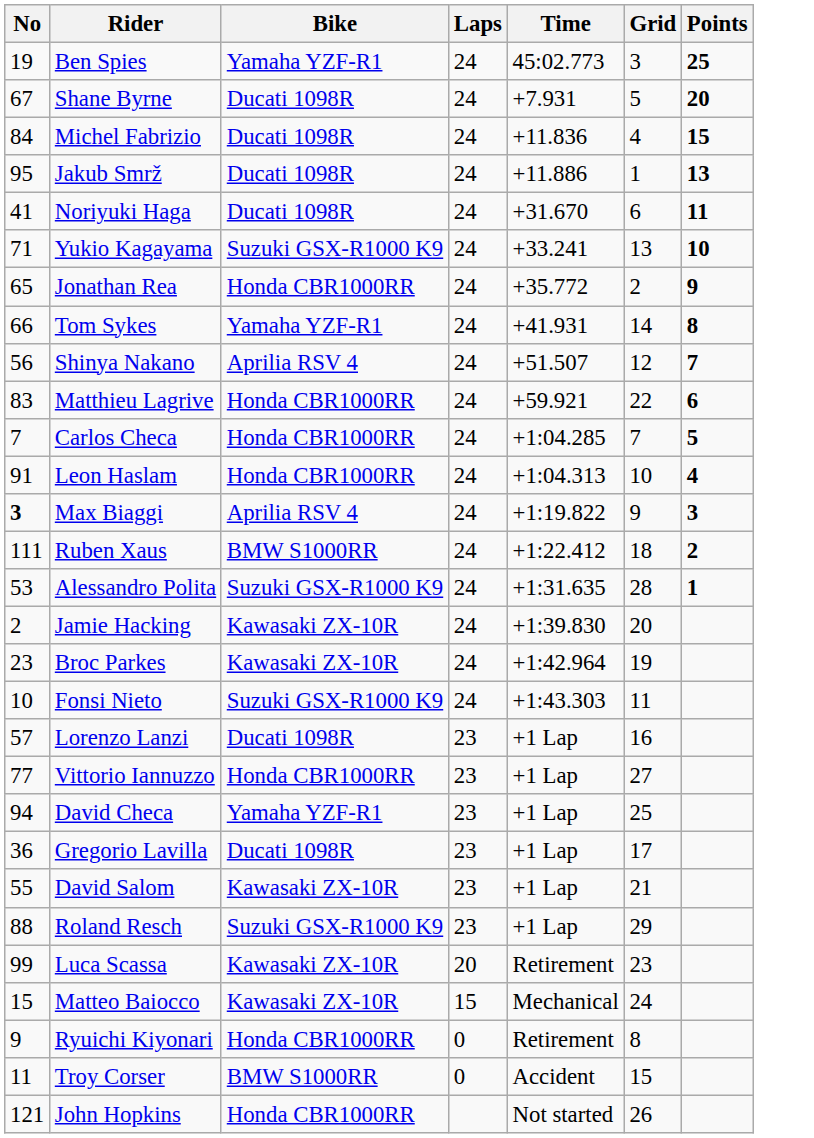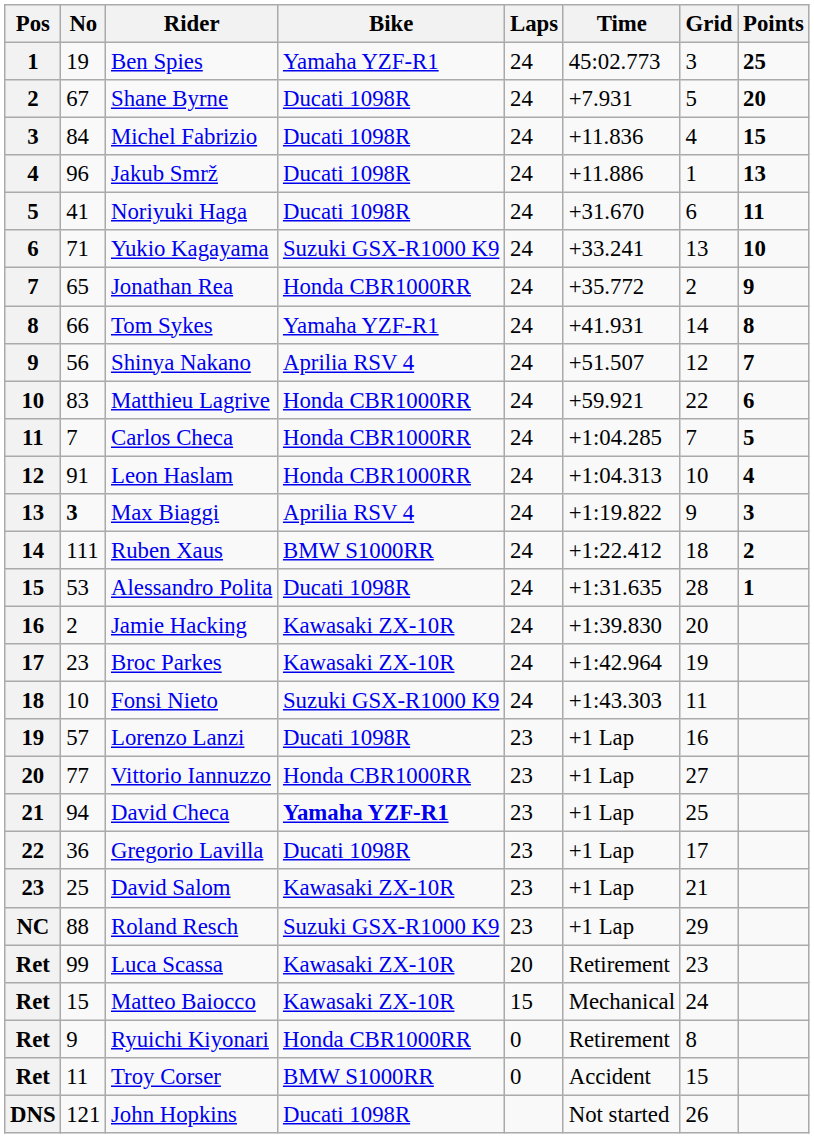 <table class="wikitable" style="font-size: 95%;">
 <tr>
+<th>Pos</th>
 <th>No</th>
 <th>Rider</th>
 <th>Bike</th>
 <th>Laps</th>
 <th>Time</th>
 <th>Grid</th>
 <th>Points</th>
 </tr>
 <tr>
+<th>1</th>
 <td>19</td>
 <td> <a href='#'>Ben Spies</a></td>
 <td><a href='#'>Yamaha YZF-R1</a></td>
 <td>24</td>
 <td>45:02.773</td>
 <td>3</td>
 <td><strong>25</strong></td>
 </tr>
 <tr>
+<th>2</th>
 <td>67</td>
 <td> <a href='#'>Shane Byrne</a></td>
 <td><a href='#'>Ducati 1098R</a></td>
 <td>24</td>
 <td>+7.931</td>
 <td>5</td>
 <td><strong>20</strong></td>
 </tr>
 <tr>
+<th>3</th>
 <td>84</td>
 <td> <a href='#'>Michel Fabrizio</a></td>
 <td><a href='#'>Ducati 1098R</a></td>
 <td>24</td>
 <td>+11.836</td>
 <td>4</td>
 <td><strong>15</strong></td>
 </tr>
 <tr>
-<td>95</td>
+<th>4</th>
+<td>96</td>
 <td> <a href='#'>Jakub Smrž</a></td>
 <td><a href='#'>Ducati 1098R</a></td>
 <td>24</td>
 <td>+11.886</td>
 <td>1</td>
 <td><strong>13</strong></td>
 </tr>
 <tr>
+<th>5</th>
 <td>41</td>
 <td> <a href='#'>Noriyuki Haga</a></td>
 <td><a href='#'>Ducati 1098R</a></td>
 <td>24</td>
 <td>+31.670</td>
 <td>6</td>
 <td><strong>11</strong></td>
 </tr>
 <tr>
+<th>6</th>
 <td>71</td>
 <td> <a href='#'>Yukio Kagayama</a></td>
 <td><a href='#'>Suzuki GSX-R1000 K9</a></td>
 <td>24</td>
 <td>+33.241</td>
 <td>13</td>
 <td><strong>10</strong></td>
 </tr>
 <tr>
+<th>7</th>
 <td>65</td>
 <td> <a href='#'>Jonathan Rea</a></td>
 <td><a href='#'>Honda CBR1000RR</a></td>
 <td>24</td>
 <td>+35.772</td>
 <td>2</td>
 <td><strong>9</strong></td>
 </tr>
 <tr>
+<th>8</th>
 <td>66</td>
 <td> <a href='#'>Tom Sykes</a></td>
 <td><a href='#'>Yamaha YZF-R1</a></td>
 <td>24</td>
 <td>+41.931</td>
 <td>14</td>
 <td><strong>8</strong></td>
 </tr>
 <tr>
+<th>9</th>
 <td>56</td>
 <td> <a href='#'>Shinya Nakano</a></td>
 <td><a href='#'>Aprilia RSV 4</a></td>
 <td>24</td>
 <td>+51.507</td>
 <td>12</td>
 <td><strong>7</strong></td>
 </tr>
 <tr>
+<th>10</th>
 <td>83</td>
 <td> <a href='#'>Matthieu Lagrive</a></td>
 <td><a href='#'>Honda CBR1000RR</a></td>
 <td>24</td>
 <td>+59.921</td>
 <td>22</td>
 <td><strong>6</strong></td>
 </tr>
 <tr>
+<th>11</th>
 <td>7</td>
 <td> <a href='#'>Carlos Checa</a></td>
 <td><a href='#'>Honda CBR1000RR</a></td>
 <td>24</td>
 <td>+1:04.285</td>
 <td>7</td>
 <td><strong>5</strong></td>
 </tr>
 <tr>
+<th>12</th>
 <td>91</td>
 <td> <a href='#'>Leon Haslam</a></td>
 <td><a href='#'>Honda CBR1000RR</a></td>
 <td>24</td>
 <td>+1:04.313</td>
 <td>10</td>
 <td><strong>4</strong></td>
 </tr>
 <tr>
+<th>13</th>
 <td><strong>3</strong></td>
 <td> <a href='#'>Max Biaggi</a></td>
 <td><a href='#'>Aprilia RSV 4</a></td>
 <td>24</td>
 <td>+1:19.822</td>
 <td>9</td>
 <td><strong>3</strong></td>
 </tr>
 <tr>
+<th>14</th>
 <td>111</td>
 <td> <a href='#'>Ruben Xaus</a></td>
 <td><a href='#'>BMW S1000RR</a></td>
 <td>24</td>
 <td>+1:22.412</td>
 <td>18</td>
 <td><strong>2</strong></td>
 </tr>
 <tr>
+<th>15</th>
 <td>53</td>
 <td> <a href='#'>Alessandro Polita</a></td>
-<td><a href='#'>Suzuki GSX-R1000 K9</a></td>
+<td><a href='#'>Ducati 1098R</a></td>
 <td>24</td>
 <td>+1:31.635</td>
 <td>28</td>
 <td><strong>1</strong></td>
 </tr>
 <tr>
+<th>16</th>
 <td>2</td>
 <td> <a href='#'>Jamie Hacking</a></td>
 <td><a href='#'>Kawasaki ZX-10R</a></td>
 <td>24</td>
 <td>+1:39.830</td>
 <td>20</td>
 <td></td>
 </tr>
 <tr>
+<th>17</th>
 <td>23</td>
 <td> <a href='#'>Broc Parkes</a></td>
 <td><a href='#'>Kawasaki ZX-10R</a></td>
 <td>24</td>
 <td>+1:42.964</td>
 <td>19</td>
 <td></td>
 </tr>
 <tr>
+<th>18</th>
 <td>10</td>
 <td> <a href='#'>Fonsi Nieto</a></td>
 <td><a href='#'>Suzuki GSX-R1000 K9</a></td>
 <td>24</td>
 <td>+1:43.303</td>
 <td>11</td>
 <td></td>
 </tr>
 <tr>
+<th>19</th>
 <td>57</td>
 <td> <a href='#'>Lorenzo Lanzi</a></td>
 <td><a href='#'>Ducati 1098R</a></td>
 <td>23</td>
 <td>+1 Lap</td>
 <td>16</td>
 <td></td>
 </tr>
 <tr>
+<th>20</th>
 <td>77</td>
 <td> <a href='#'>Vittorio Iannuzzo</a></td>
 <td><a href='#'>Honda CBR1000RR</a></td>
 <td>23</td>
 <td>+1 Lap</td>
 <td>27</td>
 <td></td>
 </tr>
 <tr>
+<th>21</th>
 <td>94</td>
 <td> <a href='#'>David Checa</a></td>
-<td><a href='#'>Yamaha YZF-R1</a></td>
+<td><strong><a href='#'>Yamaha YZF-R1</a></strong></td>
 <td>23</td>
 <td>+1 Lap</td>
 <td>25</td>
 <td></td>
 </tr>
 <tr>
+<th>22</th>
 <td>36</td>
 <td> <a href='#'>Gregorio Lavilla</a></td>
 <td><a href='#'>Ducati 1098R</a></td>
 <td>23</td>
 <td>+1 Lap</td>
 <td>17</td>
 <td></td>
 </tr>
 <tr>
-<td>55</td>
+<th>23</th>
+<td>25</td>
 <td> <a href='#'>David Salom</a></td>
 <td><a href='#'>Kawasaki ZX-10R</a></td>
 <td>23</td>
 <td>+1 Lap</td>
 <td>21</td>
 <td></td>
 </tr>
 <tr>
+<th>NC</th>
 <td>88</td>
 <td> <a href='#'>Roland Resch</a></td>
 <td><a href='#'>Suzuki GSX-R1000 K9</a></td>
 <td>23</td>
 <td>+1 Lap</td>
 <td>29</td>
 <td></td>
 </tr>
 <tr>
+<th>Ret</th>
 <td>99</td>
 <td> <a href='#'>Luca Scassa</a></td>
 <td><a href='#'>Kawasaki ZX-10R</a></td>
 <td>20</td>
 <td>Retirement</td>
 <td>23</td>
 <td></td>
 </tr>
 <tr>
+<th>Ret</th>
 <td>15</td>
 <td> <a href='#'>Matteo Baiocco</a></td>
 <td><a href='#'>Kawasaki ZX-10R</a></td>
 <td>15</td>
 <td>Mechanical</td>
 <td>24</td>
 <td></td>
 </tr>
 <tr>
+<th>Ret</th>
 <td>9</td>
 <td> <a href='#'>Ryuichi Kiyonari</a></td>
 <td><a href='#'>Honda CBR1000RR</a></td>
 <td>0</td>
 <td>Retirement</td>
 <td>8</td>
 <td></td>
 </tr>
 <tr>
+<th>Ret</th>
 <td>11</td>
 <td> <a href='#'>Troy Corser</a></td>
 <td><a href='#'>BMW S1000RR</a></td>
 <td>0</td>
 <td>Accident</td>
 <td>15</td>
 <td></td>
 </tr>
 <tr>
+<th>DNS</th>
 <td>121</td>
 <td> <a href='#'>John Hopkins</a></td>
-<td><a href='#'>Honda CBR1000RR</a></td>
+<td><a href='#'>Ducati 1098R</a></td>
 <td></td>
 <td>Not started</td>
 <td>26</td>
 <td></td>
 </tr>
 </table>
